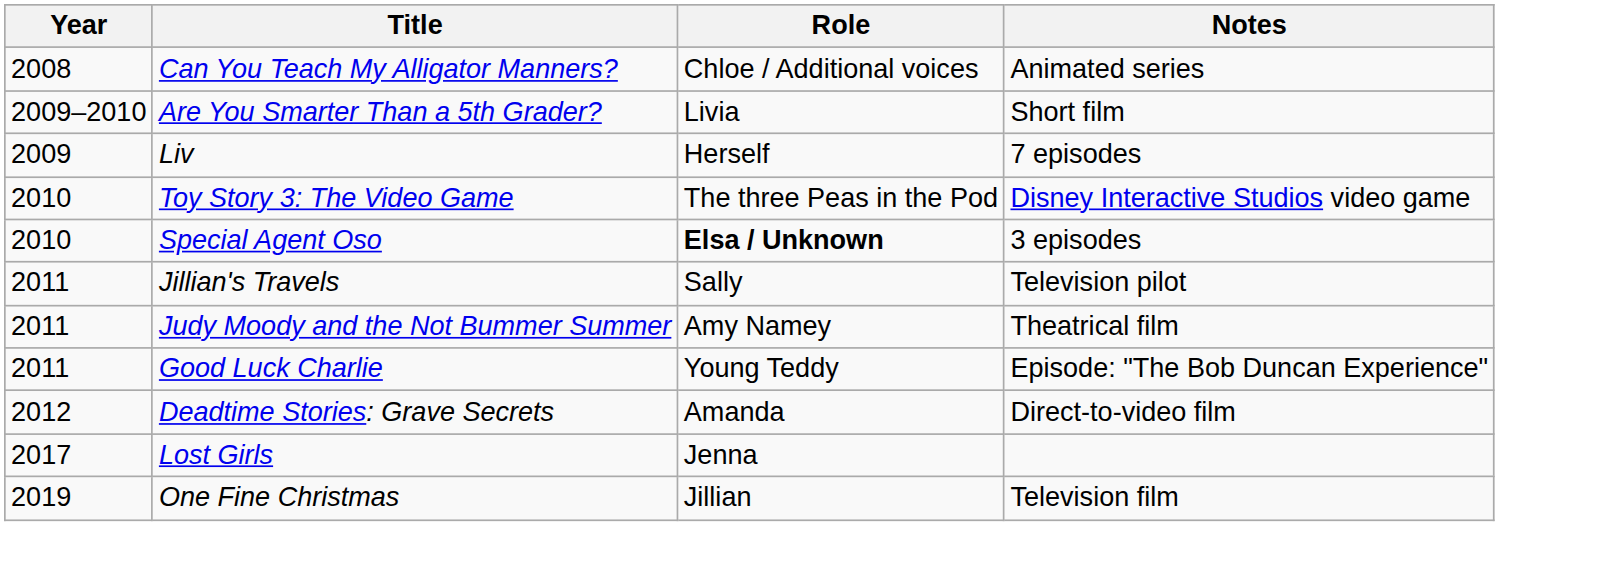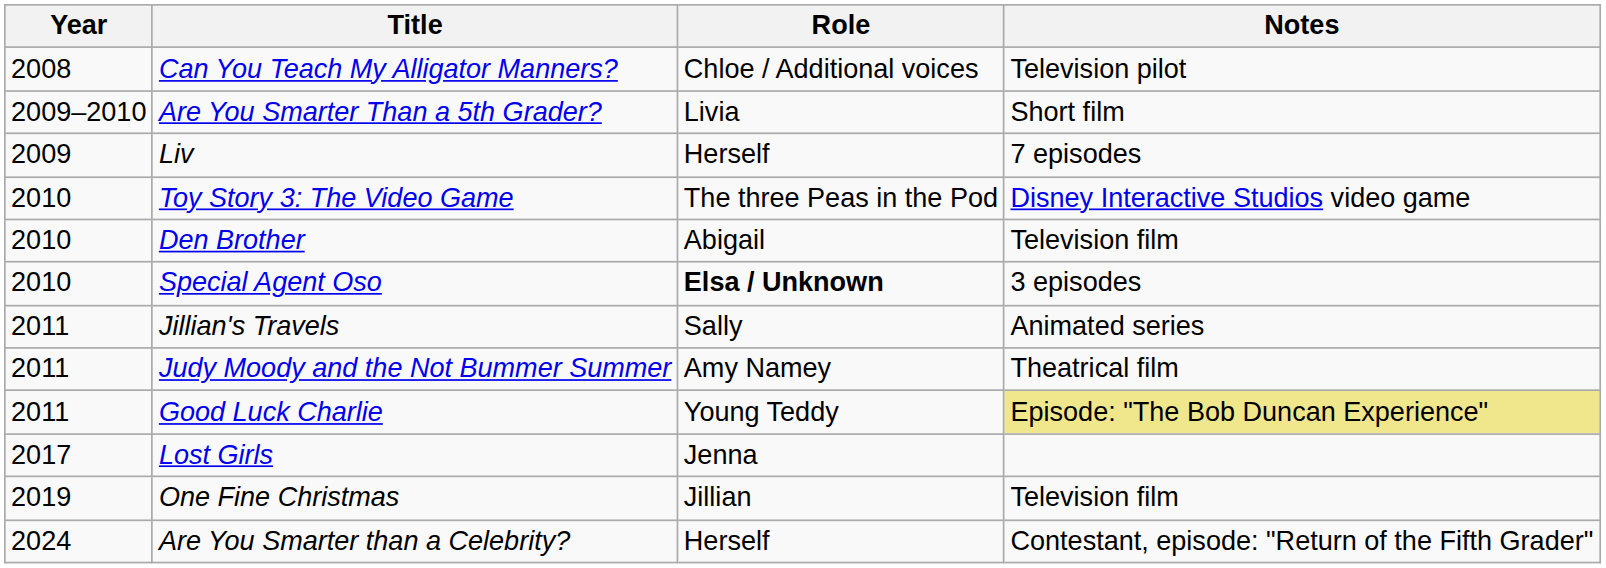 <table class="wikitable sortable">
 <tr>
 <th>Year</th>
 <th>Title</th>
 <th>Role</th>
 <th class="unsortable">Notes</th>
 </tr>
 <tr>
 <td>2008</td>
 <td><em><a href='#'>Can You Teach My Alligator Manners?</a></em></td>
 <td>Chloe / Additional voices</td>
-<td>Animated series</td>
+<td>Television pilot</td>
 </tr>
 <tr>
 <td>2009–2010</td>
 <td><em><a href='#'>Are You Smarter Than a 5th Grader?</a></em></td>
 <td>Livia</td>
 <td>Short film</td>
 </tr>
 <tr>
 <td>2009</td>
 <td><em>Liv</em></td>
 <td>Herself</td>
 <td>7 episodes</td>
 </tr>
 <tr>
 <td>2010</td>
 <td><em><a href='#'>Toy Story 3: The Video Game</a></em></td>
 <td>The three Peas in the Pod</td>
 <td><a href='#'>Disney Interactive Studios</a> video game</td>
 </tr>
 <tr>
 <td>2010</td>
+<td><em><a href='#'>Den Brother</a></em></td>
+<td>Abigail</td>
+<td>Television film</td>
+</tr>
+<tr>
+<td>2010</td>
 <td><em><a href='#'>Special Agent Oso</a></em></td>
 <td><strong>Elsa / Unknown</strong></td>
 <td>3 episodes</td>
 </tr>
 <tr>
 <td>2011</td>
 <td><em>Jillian's Travels</em></td>
 <td>Sally</td>
-<td>Television pilot</td>
+<td>Animated series</td>
 </tr>
 <tr>
 <td>2011</td>
 <td><em><a href='#'>Judy Moody and the Not Bummer Summer</a></em></td>
 <td>Amy Namey</td>
 <td>Theatrical film</td>
 </tr>
 <tr>
 <td>2011</td>
 <td><em><a href='#'>Good Luck Charlie</a></em></td>
 <td>Young Teddy</td>
-<td>Episode: "The Bob Duncan Experience"</td>
-</tr>
-<tr>
-<td>2012</td>
-<td><em><a href='#'>Deadtime Stories</a>: Grave Secrets</em></td>
-<td>Amanda</td>
-<td>Direct-to-video film</td>
+<td style="background: khaki;">Episode: "The Bob Duncan Experience"</td>
 </tr>
 <tr>
 <td>2017</td>
 <td><em><a href='#'>Lost Girls</a></em></td>
 <td>Jenna</td>
 </tr>
 <tr>
 <td>2019</td>
 <td><em>One Fine Christmas</em></td>
 <td>Jillian</td>
 <td>Television film</td>
 </tr>
+<tr>
+<td>2024</td>
+<td><em>Are You Smarter than a Celebrity?</em></td>
+<td>Herself</td>
+<td>Contestant, episode: "Return of the Fifth Grader"</td>
+</tr>
 </table>
